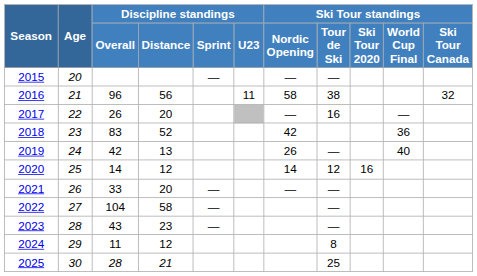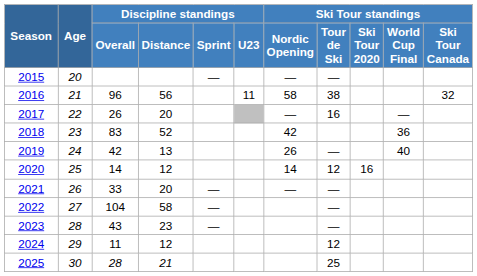 <table class="wikitable" style="font-size:95%; text-align:center; border:grey solid 1px; border-collapse:collapse; background:#ffffff;">
 <tr>
 <th style="background-color:#369; color:white; width:60px;" rowspan="2"> Season </th>
 <th style="background-color:#369; color:white; width:40px;" rowspan="2"> Age </th>
 <th style="background-color:#4180be; color:white;" colspan="4">Discipline standings</th>
 <th style="background-color:#4180be; color:white;" colspan="5">Ski Tour standings</th>
 </tr>
 <tr>
 <th style="background-color:#4180be; color:white; width:75px;">Overall</th>
 <th style="background-color:#4180be; color:white; width:75px;">Distance</th>
 <th style="background-color:#4180be; color:white; width:75px;">Sprint</th>
 <th style="background-color:#4180be; color:white; width:75px;">U23</th>
 <th style="background-color:#4180be; color:white; width:75px;">Nordic<br>Opening</th>
 <th style="background-color:#4180be; color:white; width:75px;">Tour de<br>Ski</th>
 <th style="background-color:#4180be; color:white; width:75px;">Ski Tour<br>2020</th>
 <th style="background-color:#4180be; color:white; width:75px;">World Cup<br>Final</th>
 <th style="background-color:#4180be; color:white; width:75px;">Ski Tour<br>Canada</th>
 </tr>
 <tr>
 <td><a href='#'>2015</a></td>
 <td><em>20</em></td>
 <td></td>
 <td></td>
 <td>—</td>
 <td></td>
 <td>—</td>
 <td>—</td>
 <td></td>
 <td></td>
 <td></td>
 </tr>
 <tr>
 <td><a href='#'>2016</a></td>
 <td><em>21</em></td>
 <td>96</td>
 <td>56</td>
 <td></td>
 <td>11</td>
 <td>58</td>
 <td>38</td>
 <td></td>
 <td></td>
 <td>32</td>
 </tr>
 <tr>
 <td><a href='#'>2017</a></td>
 <td><em>22</em></td>
 <td>26</td>
 <td>20</td>
 <td></td>
 <td style="background:silver;"></td>
 <td>—</td>
 <td>16</td>
 <td></td>
 <td>—</td>
 <td></td>
 </tr>
 <tr>
 <td><a href='#'>2018</a></td>
 <td><em>23</em></td>
 <td>83</td>
 <td>52</td>
 <td></td>
 <td></td>
 <td>42</td>
 <td></td>
 <td></td>
 <td>36</td>
 <td></td>
 </tr>
 <tr>
 <td><a href='#'>2019</a></td>
 <td><em>24</em></td>
 <td>42</td>
 <td>13</td>
 <td></td>
 <td></td>
 <td>26</td>
 <td>—</td>
 <td></td>
 <td>40</td>
 <td></td>
 </tr>
 <tr>
 <td><a href='#'>2020</a></td>
 <td><em>25</em></td>
 <td>14</td>
 <td>12</td>
 <td></td>
 <td></td>
 <td>14</td>
 <td>12</td>
 <td>16</td>
 <td></td>
 <td></td>
 </tr>
 <tr>
 <td><a href='#'>2021</a></td>
 <td><em>26</em></td>
 <td>33</td>
 <td>20</td>
 <td>—</td>
 <td></td>
 <td>—</td>
 <td>—</td>
 <td></td>
 <td></td>
 <td></td>
 </tr>
 <tr>
 <td><a href='#'>2022</a></td>
 <td><em>27</em></td>
 <td>104</td>
 <td>58</td>
 <td>—</td>
 <td></td>
 <td></td>
 <td>—</td>
 <td></td>
 <td></td>
 <td></td>
 </tr>
 <tr>
 <td><a href='#'>2023</a></td>
 <td><em>28</em></td>
 <td>43</td>
 <td>23</td>
 <td>—</td>
 <td></td>
 <td></td>
 <td>—</td>
 <td></td>
 <td></td>
 <td></td>
 </tr>
 <tr>
 <td><a href='#'>2024</a></td>
 <td><em>29</em></td>
 <td>11</td>
 <td>12</td>
 <td></td>
 <td></td>
 <td></td>
-<td>8</td>
+<td>12</td>
 <td></td>
 <td></td>
 <td></td>
 </tr>
 <tr>
 <td><a href='#'>2025</a></td>
 <td><em>30</em></td>
 <td><em>28</em></td>
 <td><em>21</em></td>
 <td></td>
 <td></td>
 <td></td>
 <td>25</td>
 <td></td>
 <td></td>
 <td></td>
 </tr>
 </table>
